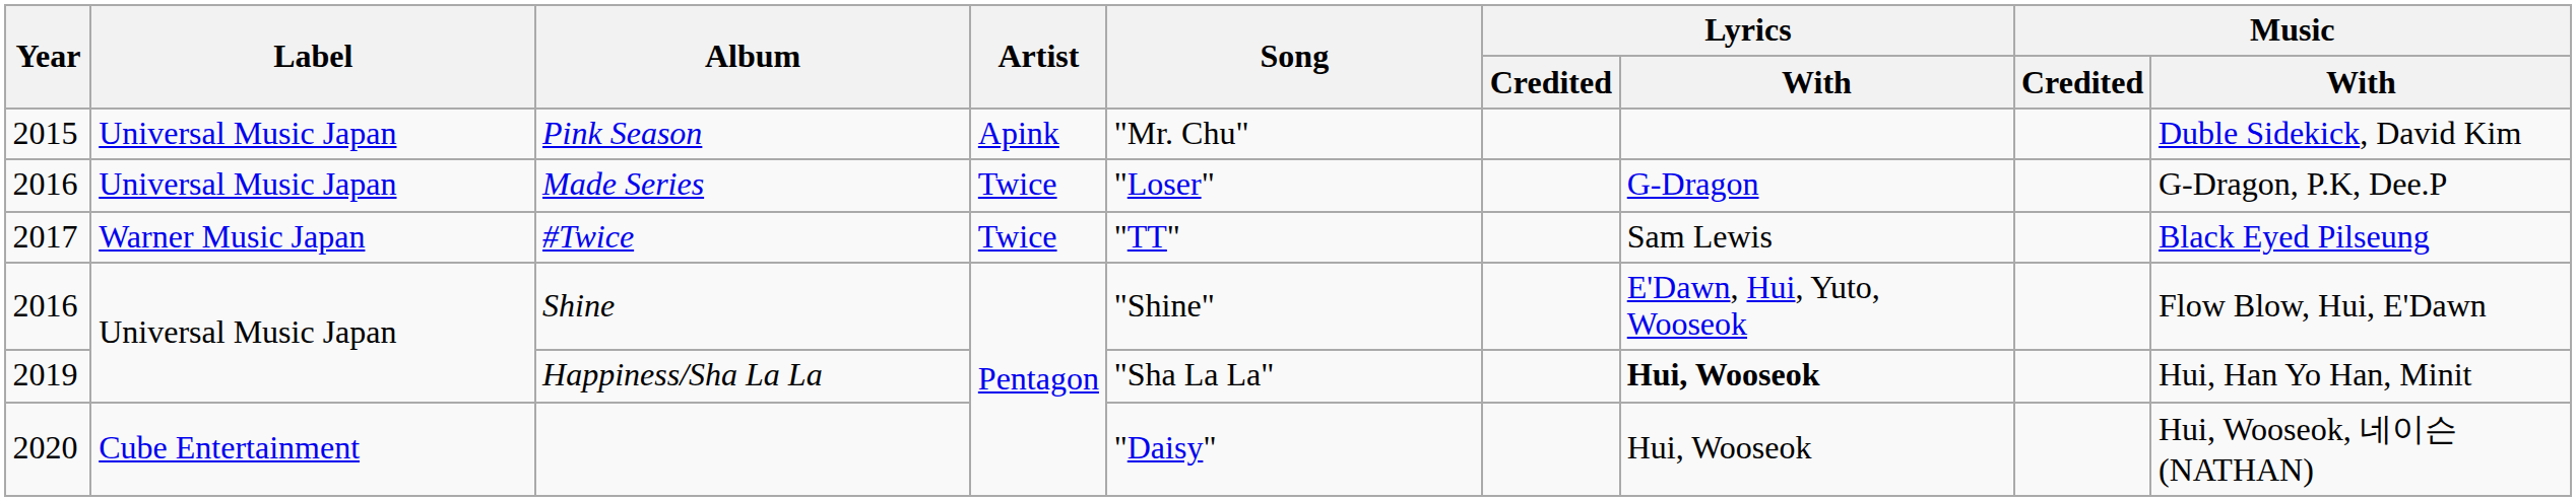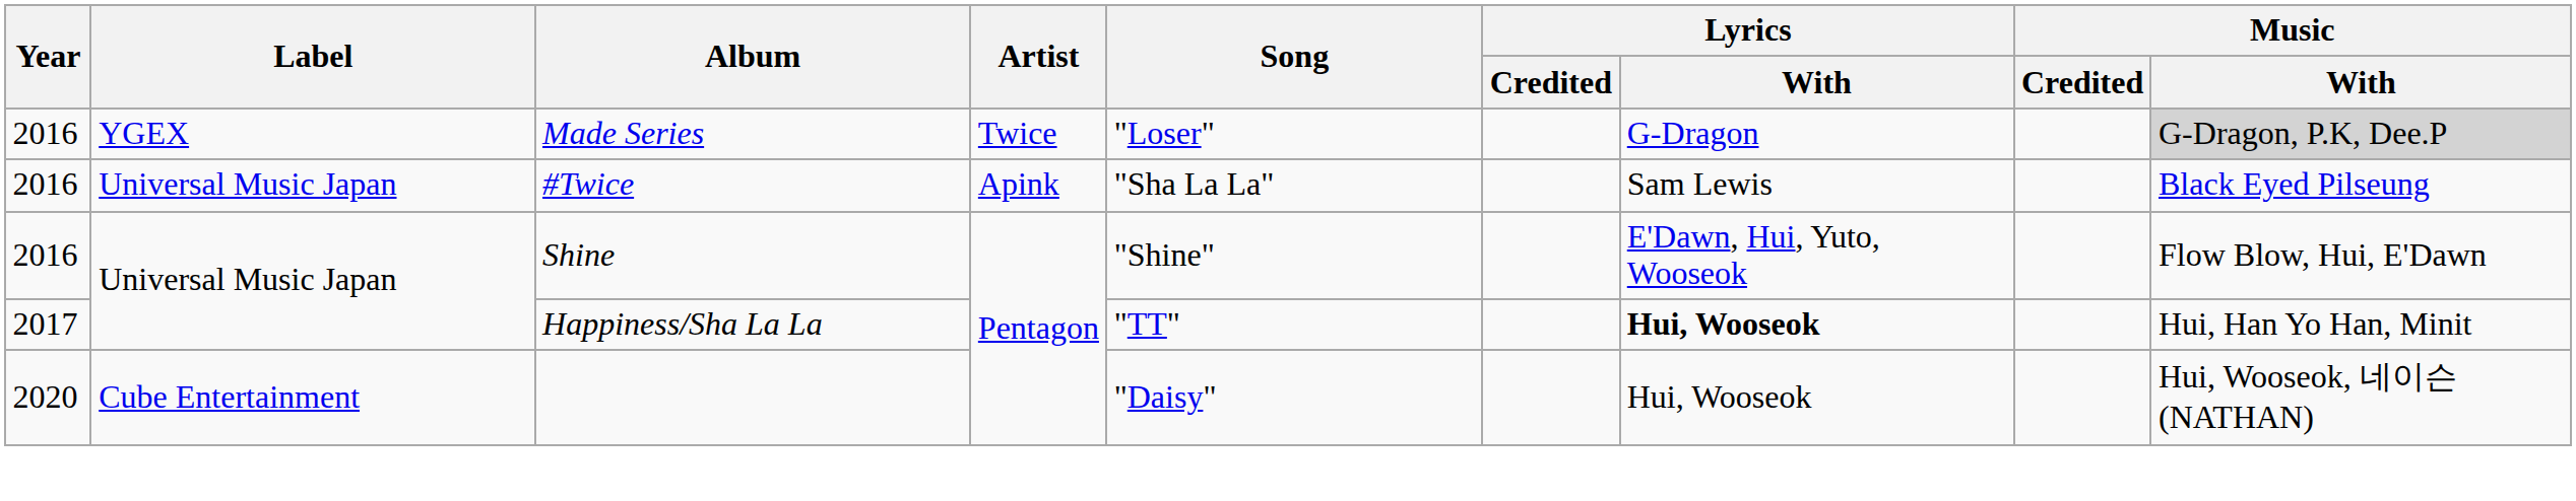 <table class="wikitable"  style="width:100%">
 <tr>
 <th rowspan=2 width=50px>Year</th>
 <th rowspan=2 width=800px>Label</th>
 <th rowspan=2 width=750px>Album</th>
 <th rowspan=2 width=50px>Artist</th>
 <th rowspan=2 width=800px>Song</th>
 <th colspan="2">Lyrics</th>
 <th colspan="2">Music</th>
 </tr>
 <tr>
 <th width=50px>Credited</th>
 <th width=800px>With</th>
 <th width=50px>Credited</th>
 <th width=800px>With</th>
 </tr>
 <tr>
-<td>2015</td>
-<td><a href='#'>Universal Music Japan</a></td>
-<td><em><a href='#'>Pink Season</a></em></td>
-<td><a href='#'>Apink</a></td>
-<td>"Mr. Chu"</td>
-<td></td>
-<td></td>
-<td></td>
-<td><a href='#'>Duble Sidekick</a>, David Kim</td>
-</tr>
-<tr>
 <td>2016</td>
-<td><a href='#'>Universal Music Japan</a></td>
+<td><a href='#'>YGEX</a></td>
 <td><em><a href='#'>Made Series</a></em></td>
 <td><a href='#'>Twice</a></td>
 <td>"<a href='#'>Loser</a>" </td>
 <td></td>
 <td><a href='#'>G-Dragon</a></td>
 <td></td>
-<td>G-Dragon, P.K, Dee.P</td>
+<td style="background: lightgrey;">G-Dragon, P.K, Dee.P</td>
 </tr>
 <tr>
-<td>2017</td>
-<td><a href='#'>Warner Music Japan</a></td>
+<td>2016</td>
+<td><a href='#'>Universal Music Japan</a></td>
 <td><em><a href='#'>#Twice</a></em></td>
-<td><a href='#'>Twice</a></td>
-<td>"<a href='#'>TT</a>" </td>
+<td><a href='#'>Apink</a></td>
+<td>"Sha La La" </td>
 <td></td>
 <td>Sam Lewis</td>
 <td></td>
 <td><a href='#'>Black Eyed Pilseung</a></td>
 </tr>
 <tr>
 <td>2016</td>
 <td rowspan="2">Universal Music Japan</td>
 <td><em>Shine</em></td>
 <td rowspan="3"><a href='#'>Pentagon</a></td>
 <td>"Shine" </td>
 <td></td>
 <td><a href='#'>E'Dawn</a>, <a href='#'>Hui</a>, Yuto, <a href='#'>Wooseok</a></td>
 <td></td>
 <td>Flow Blow, Hui, E'Dawn</td>
 </tr>
 <tr>
-<td>2019</td>
+<td>2017</td>
 <td><em>Happiness/Sha La La</em></td>
-<td>"Sha La La" </td>
+<td>"<a href='#'>TT</a>" </td>
 <td></td>
 <td><strong>Hui, Wooseok</strong></td>
 <td></td>
 <td>Hui, Han Yo Han, Minit</td>
 </tr>
 <tr>
 <td>2020</td>
 <td><a href='#'>Cube Entertainment</a></td>
 <td></td>
 <td>"<a href='#'>Daisy</a>" </td>
 <td></td>
 <td>Hui, Wooseok</td>
 <td></td>
 <td>Hui, Wooseok, 네이슨 (NATHAN)</td>
 </tr>
 </table>
